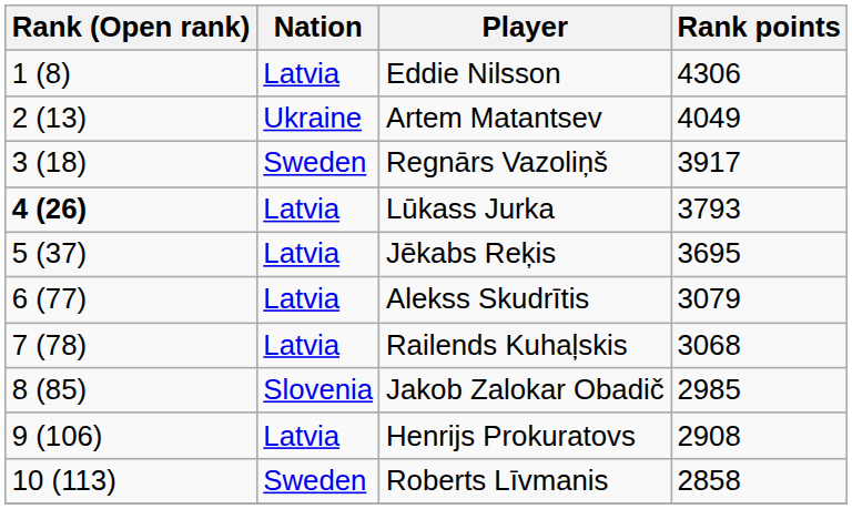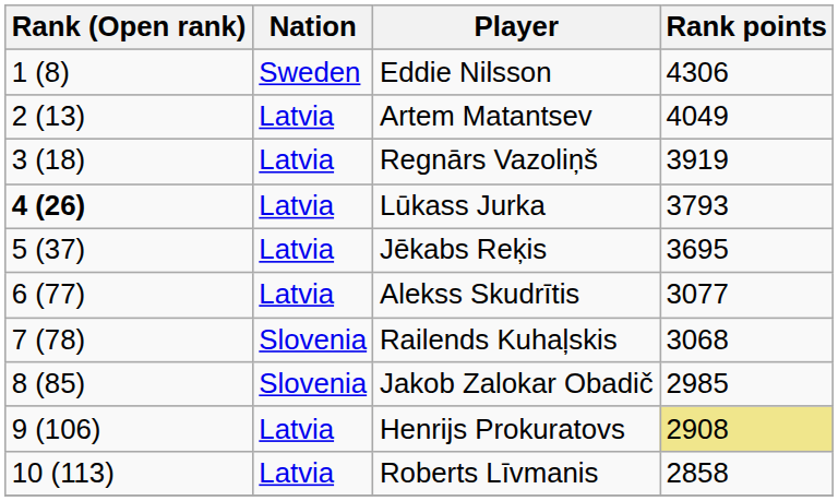 <table class="wikitable">
 <tr>
 <th><strong>Rank (Open rank)</strong></th>
 <th><strong>Nation</strong></th>
 <th><strong>Player</strong></th>
 <th><strong>Rank points</strong></th>
 </tr>
 <tr>
 <td>1 (8)</td>
-<td> <a href='#'>Latvia</a></td>
+<td> <a href='#'>Sweden</a></td>
 <td>Eddie Nilsson</td>
 <td>4306</td>
 </tr>
 <tr>
 <td>2 (13)</td>
-<td> <a href='#'>Ukraine</a></td>
+<td> <a href='#'>Latvia</a></td>
 <td>Artem Matantsev</td>
 <td>4049</td>
 </tr>
 <tr>
 <td>3 (18)</td>
-<td> <a href='#'>Sweden</a></td>
+<td> <a href='#'>Latvia</a></td>
 <td>Regnārs Vazoliņš</td>
-<td>3917</td>
+<td>3919</td>
 </tr>
 <tr>
 <td><strong>4 (26)</strong></td>
 <td> <a href='#'>Latvia</a></td>
 <td>Lūkass Jurka</td>
 <td>3793</td>
 </tr>
 <tr>
 <td>5 (37)</td>
 <td> <a href='#'>Latvia</a></td>
 <td>Jēkabs Reķis</td>
 <td>3695</td>
 </tr>
 <tr>
 <td>6 (77)</td>
 <td> <a href='#'>Latvia</a></td>
 <td>Alekss Skudrītis</td>
-<td>3079</td>
+<td>3077</td>
 </tr>
 <tr>
 <td>7 (78)</td>
-<td> <a href='#'>Latvia</a></td>
+<td> <a href='#'>Slovenia</a></td>
 <td>Railends Kuhaļskis</td>
 <td>3068</td>
 </tr>
 <tr>
 <td>8 (85)</td>
 <td> <a href='#'>Slovenia</a></td>
 <td>Jakob Zalokar Obadič</td>
 <td>2985</td>
 </tr>
 <tr>
 <td>9 (106)</td>
 <td> <a href='#'>Latvia</a></td>
 <td>Henrijs Prokuratovs</td>
-<td>2908</td>
+<td style="background: khaki;">2908</td>
 </tr>
 <tr>
 <td>10 (113)</td>
-<td> <a href='#'>Sweden</a></td>
+<td> <a href='#'>Latvia</a></td>
 <td>Roberts Līvmanis</td>
 <td>2858</td>
 </tr>
 <tr>
 </tr>
 </table>
